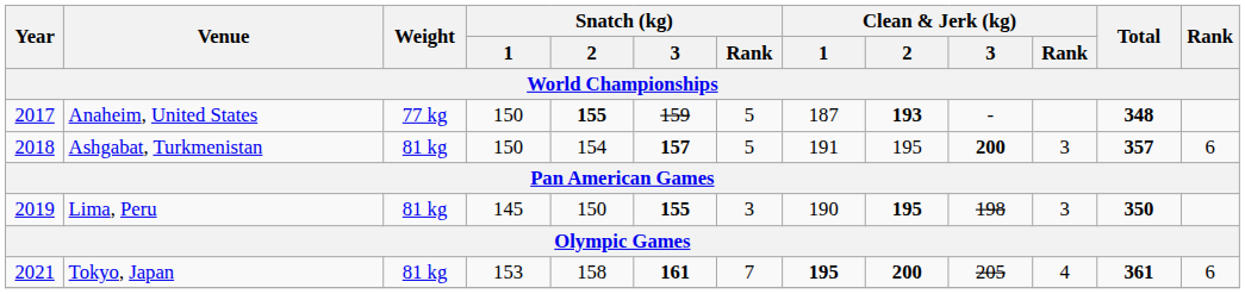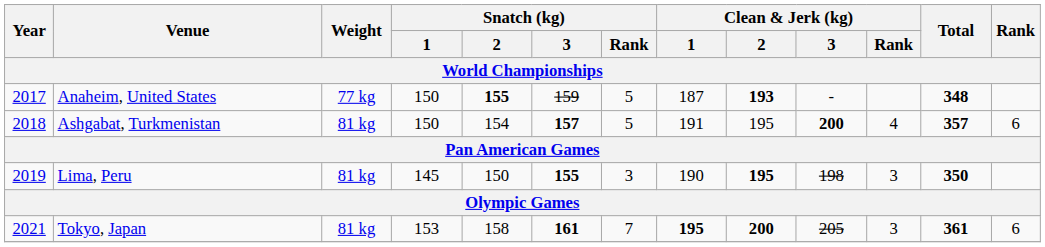 <table class="wikitable" style="text-align:center;">
 <tr>
 <th rowspan=2 width=40>Year</th>
 <th rowspan=2 width=250>Venue</th>
 <th rowspan=2 width=60>Weight</th>
 <th colspan=4>Snatch (kg)</th>
 <th colspan=4>Clean & Jerk (kg)</th>
 <th rowspan=2 width=60>Total</th>
 <th rowspan=2 width=40>Rank</th>
 </tr>
 <tr>
 <th width=60>1</th>
 <th width=60>2</th>
 <th width=60>3</th>
 <th width=45>Rank</th>
 <th width=60>1</th>
 <th width=60>2</th>
 <th width=60>3</th>
 <th width=45>Rank</th>
 </tr>
 <tr>
 <th colspan=13><a href='#'>World Championships</a></th>
 </tr>
 <tr>
 <td><a href='#'>2017</a></td>
 <td align=left> <a href='#'>Anaheim</a>, <a href='#'>United States</a></td>
 <td><a href='#'>77 kg</a></td>
 <td>150</td>
 <td><strong>155</strong></td>
 <td><s>159</s></td>
 <td>5</td>
 <td>187</td>
 <td><strong>193</strong></td>
 <td>-</td>
 <td></td>
 <td><strong>348</strong></td>
 <td></td>
 </tr>
 <tr>
 <td><a href='#'>2018</a></td>
 <td align=left> <a href='#'>Ashgabat</a>, <a href='#'>Turkmenistan</a></td>
 <td><a href='#'>81 kg</a></td>
 <td>150</td>
 <td>154</td>
 <td><strong>157</strong></td>
 <td>5</td>
 <td>191</td>
 <td>195</td>
 <td><strong>200</strong></td>
-<td>3</td>
+<td>4</td>
 <td><strong>357</strong></td>
 <td>6</td>
 </tr>
 <tr>
 <th colspan=13><a href='#'>Pan American Games</a></th>
 </tr>
 <tr>
 <td><a href='#'>2019</a></td>
 <td align=left> <a href='#'>Lima</a>, <a href='#'>Peru</a></td>
 <td><a href='#'>81 kg</a></td>
 <td>145</td>
 <td>150</td>
 <td><strong>155</strong></td>
 <td>3</td>
 <td>190</td>
 <td><strong>195</strong></td>
 <td><s>198</s></td>
 <td>3</td>
 <td><strong>350</strong></td>
 <td></td>
 </tr>
 <tr>
 <th colspan=13><a href='#'>Olympic Games</a></th>
 </tr>
 <tr>
 <td><a href='#'>2021</a></td>
 <td align=left> <a href='#'>Tokyo</a>, <a href='#'>Japan</a></td>
 <td><a href='#'>81 kg</a></td>
 <td>153</td>
 <td>158</td>
 <td><strong>161</strong></td>
 <td>7</td>
 <td><strong>195</strong></td>
 <td><strong>200</strong></td>
 <td><s>205</s></td>
-<td>4</td>
+<td>3</td>
 <td><strong>361</strong></td>
 <td>6</td>
 </tr>
 <tr>
 </tr>
 </table>
